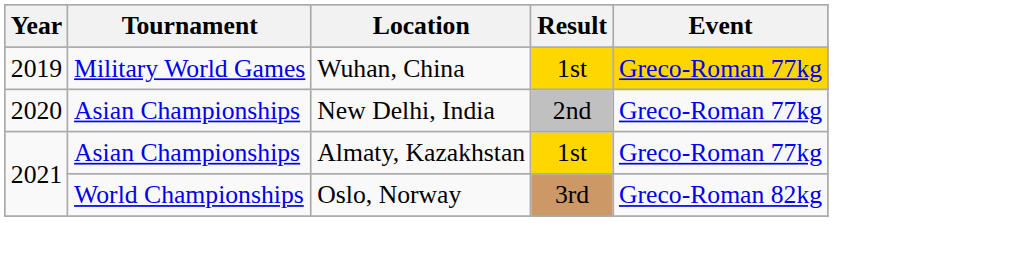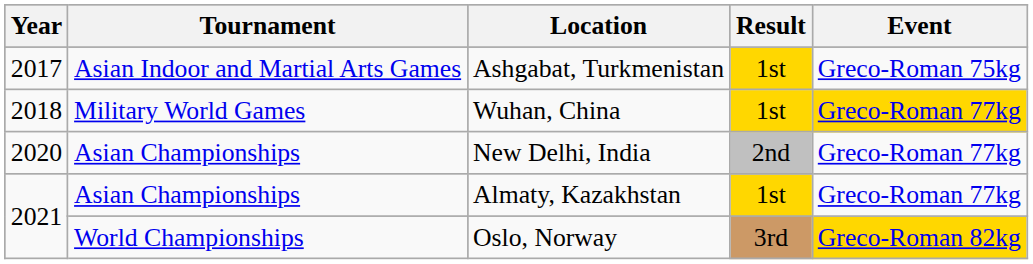 <table class="wikitable" style="font-size:95%;">
 <tr>
 <th>Year</th>
 <th>Tournament</th>
 <th>Location</th>
 <th>Result</th>
 <th>Event</th>
 </tr>
 <tr>
-<td>2019</td>
+<td>2017</td>
+<td><a href='#'>Asian Indoor and Martial Arts Games</a></td>
+<td>Ashgabat, Turkmenistan</td>
+<td align="center" bgcolor="gold">1st</td>
+<td><a href='#'>Greco-Roman 75kg</a></td>
+</tr>
+<tr>
+<td>2018</td>
 <td><a href='#'>Military World Games</a></td>
 <td>Wuhan, China</td>
 <td align="center" bgcolor="gold">1st</td>
 <td style="background: gold;"><a href='#'>Greco-Roman 77kg</a></td>
 </tr>
 <tr>
 <td>2020</td>
 <td><a href='#'>Asian Championships</a></td>
 <td>New Delhi, India</td>
 <td align="center" bgcolor="silver">2nd</td>
 <td><a href='#'>Greco-Roman 77kg</a></td>
 </tr>
 <tr>
 <td rowspan=2>2021</td>
 <td><a href='#'>Asian Championships</a></td>
 <td>Almaty, Kazakhstan</td>
 <td align="center" bgcolor="gold">1st</td>
 <td><a href='#'>Greco-Roman 77kg</a></td>
 </tr>
 <tr>
 <td><a href='#'>World Championships</a></td>
 <td>Oslo, Norway</td>
 <td align="center" bgcolor="cc9966">3rd</td>
-<td><a href='#'>Greco-Roman 82kg</a></td>
+<td style="background: gold;"><a href='#'>Greco-Roman 82kg</a></td>
 </tr>
 </table>
